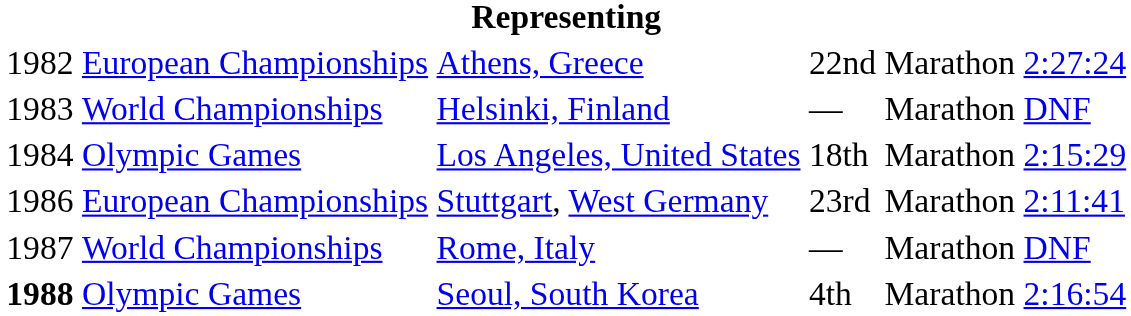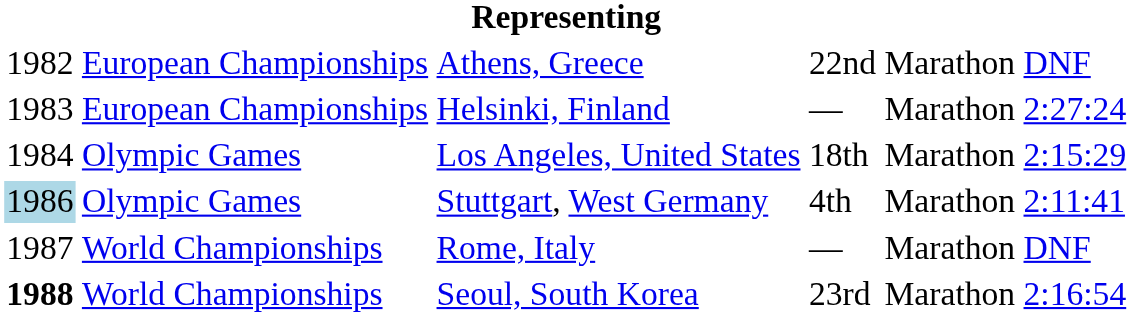 <table>
 <tr>
 <th colspan="6">Representing </th>
 </tr>
 <tr>
 <td>1982</td>
 <td><a href='#'>European Championships</a></td>
 <td><a href='#'>Athens, Greece</a></td>
 <td>22nd</td>
 <td>Marathon</td>
-<td><a href='#'>2:27:24</a></td>
+<td><a href='#'>DNF</a></td>
 </tr>
 <tr>
 <td>1983</td>
-<td><a href='#'>World Championships</a></td>
+<td><a href='#'>European Championships</a></td>
 <td><a href='#'>Helsinki, Finland</a></td>
 <td>—</td>
 <td>Marathon</td>
-<td><a href='#'>DNF</a></td>
+<td><a href='#'>2:27:24</a></td>
 </tr>
 <tr>
 <td>1984</td>
 <td><a href='#'>Olympic Games</a></td>
 <td><a href='#'>Los Angeles, United States</a></td>
 <td>18th</td>
 <td>Marathon</td>
 <td><a href='#'>2:15:29</a></td>
 </tr>
 <tr>
-<td>1986</td>
-<td><a href='#'>European Championships</a></td>
+<td style="background: lightblue;">1986</td>
+<td><a href='#'>Olympic Games</a></td>
 <td><a href='#'>Stuttgart</a>, <a href='#'>West Germany</a></td>
-<td>23rd</td>
+<td>4th</td>
 <td>Marathon</td>
 <td><a href='#'>2:11:41</a></td>
 </tr>
 <tr>
 <td>1987</td>
 <td><a href='#'>World Championships</a></td>
 <td><a href='#'>Rome, Italy</a></td>
 <td>—</td>
 <td>Marathon</td>
 <td><a href='#'>DNF</a></td>
 </tr>
 <tr>
 <td><strong>1988</strong></td>
-<td><a href='#'>Olympic Games</a></td>
+<td><a href='#'>World Championships</a></td>
 <td><a href='#'>Seoul, South Korea</a></td>
-<td>4th</td>
+<td>23rd</td>
 <td>Marathon</td>
 <td><a href='#'>2:16:54</a></td>
 </tr>
 </table>
